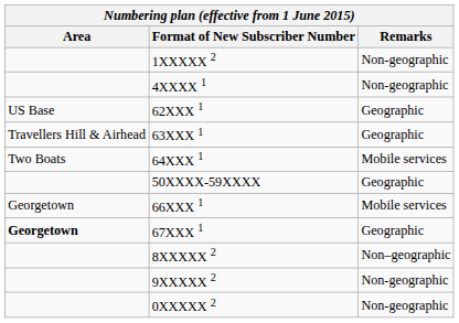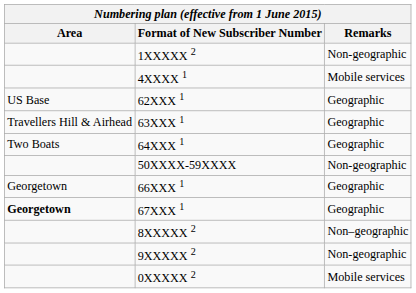 <table class="wikitable">
 <tr>
 <th colspan="3"><strong><em>Numbering plan (effective from 1 June 2015)</em></strong></th>
 </tr>
 <tr>
 <th>Area</th>
 <th>Format of New Subscriber Number</th>
 <th>Remarks</th>
 </tr>
 <tr>
 <td></td>
 <td>1XXXXX <sup>2</sup></td>
 <td>Non-geographic</td>
 </tr>
 <tr>
 <td></td>
 <td>4XXXX <sup>1</sup></td>
-<td>Non-geographic</td>
+<td>Mobile services</td>
 </tr>
 <tr>
 <td>US Base</td>
 <td>62XXX <sup>1</sup></td>
 <td>Geographic</td>
 </tr>
 <tr>
 <td>Travellers Hill  & Airhead</td>
 <td>63XXX <sup>1</sup></td>
 <td>Geographic</td>
 </tr>
 <tr>
 <td>Two Boats</td>
 <td>64XXX <sup>1</sup></td>
-<td>Mobile services</td>
+<td>Geographic</td>
 </tr>
 <tr>
 <td></td>
 <td>50XXXX-59XXXX</td>
-<td>Geographic</td>
+<td>Non-geographic</td>
 </tr>
 <tr>
 <td>Georgetown</td>
 <td>66XXX <sup>1</sup></td>
-<td>Mobile services</td>
+<td>Geographic</td>
 </tr>
 <tr>
 <td><strong>Georgetown</strong></td>
 <td>67XXX <sup>1</sup></td>
 <td>Geographic</td>
 </tr>
 <tr>
 <td></td>
 <td>8XXXXX <sup>2</sup></td>
 <td>Non–geographic</td>
 </tr>
 <tr>
 <td></td>
 <td>9XXXXX <sup>2</sup></td>
 <td>Non-geographic</td>
 </tr>
 <tr>
 <td></td>
 <td>0XXXXX <sup>2</sup></td>
-<td>Non-geographic</td>
+<td>Mobile services</td>
 </tr>
 </table>
